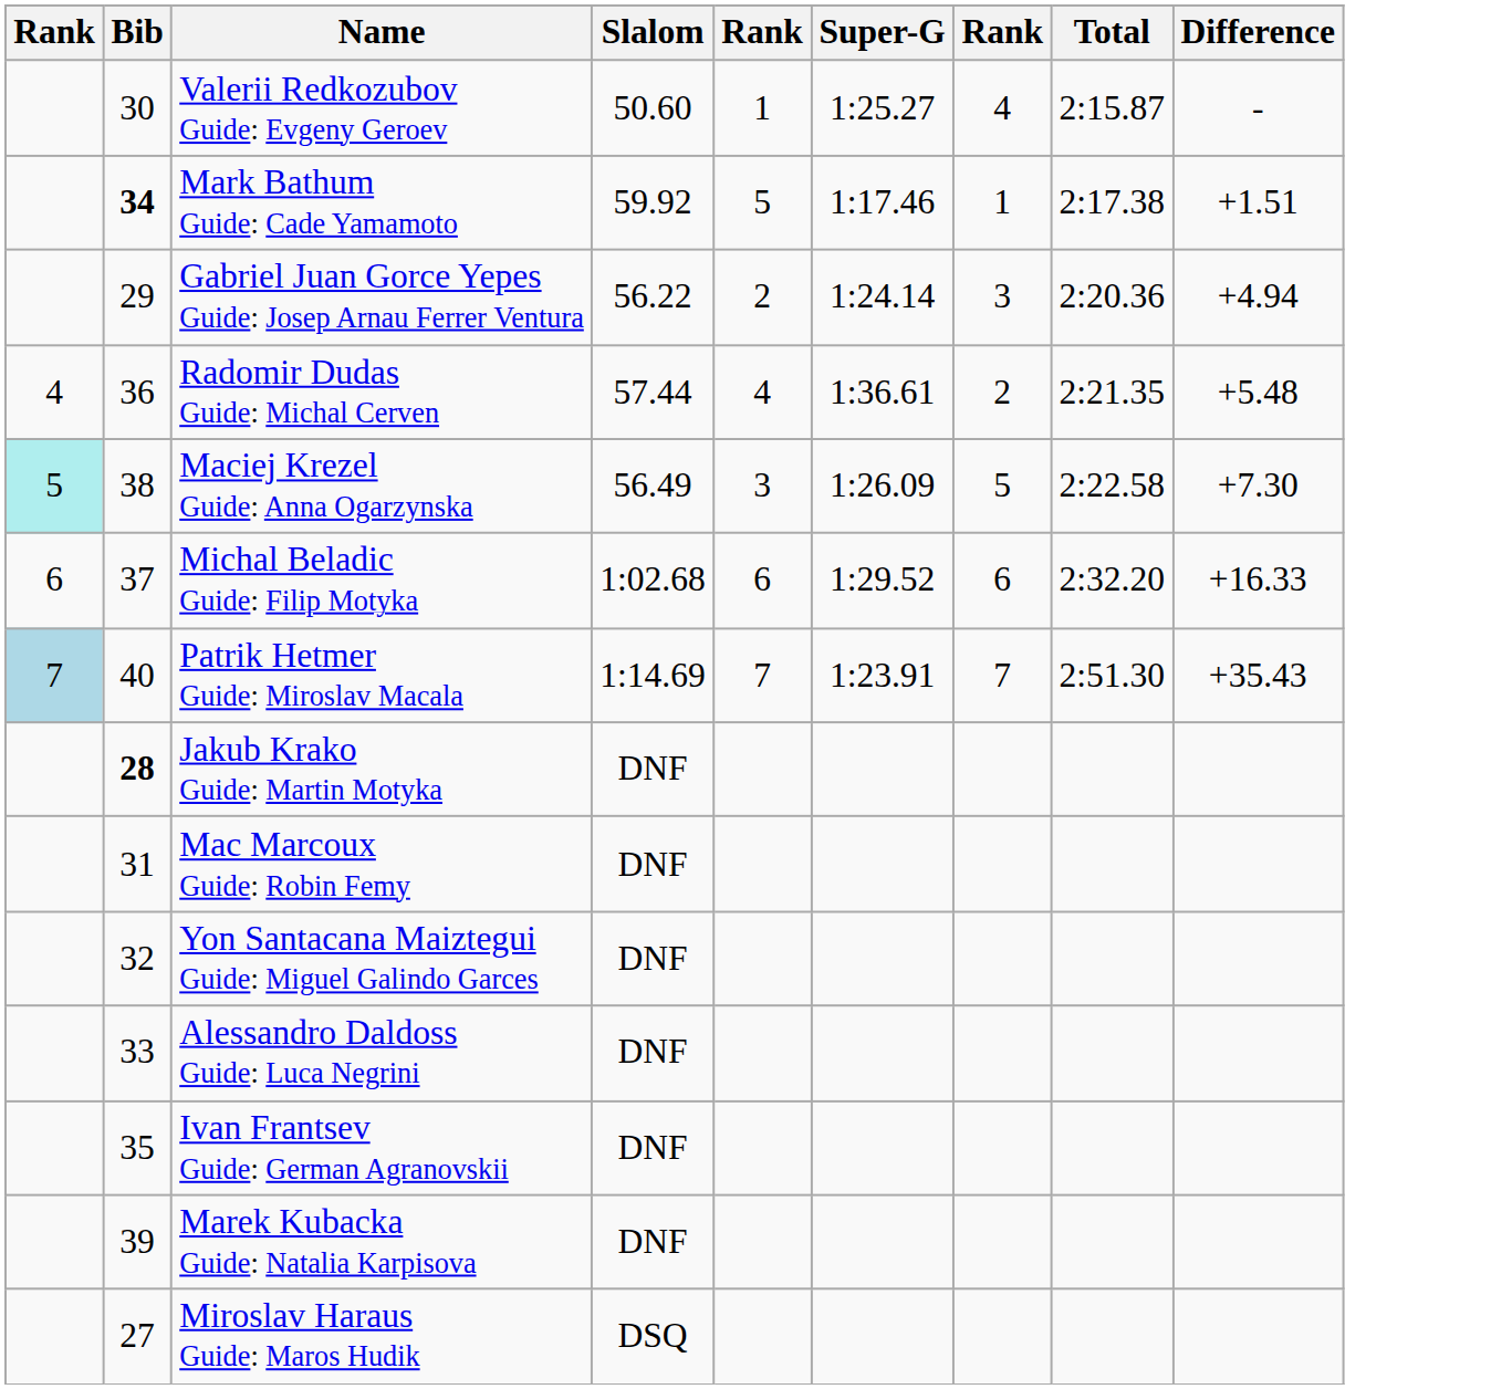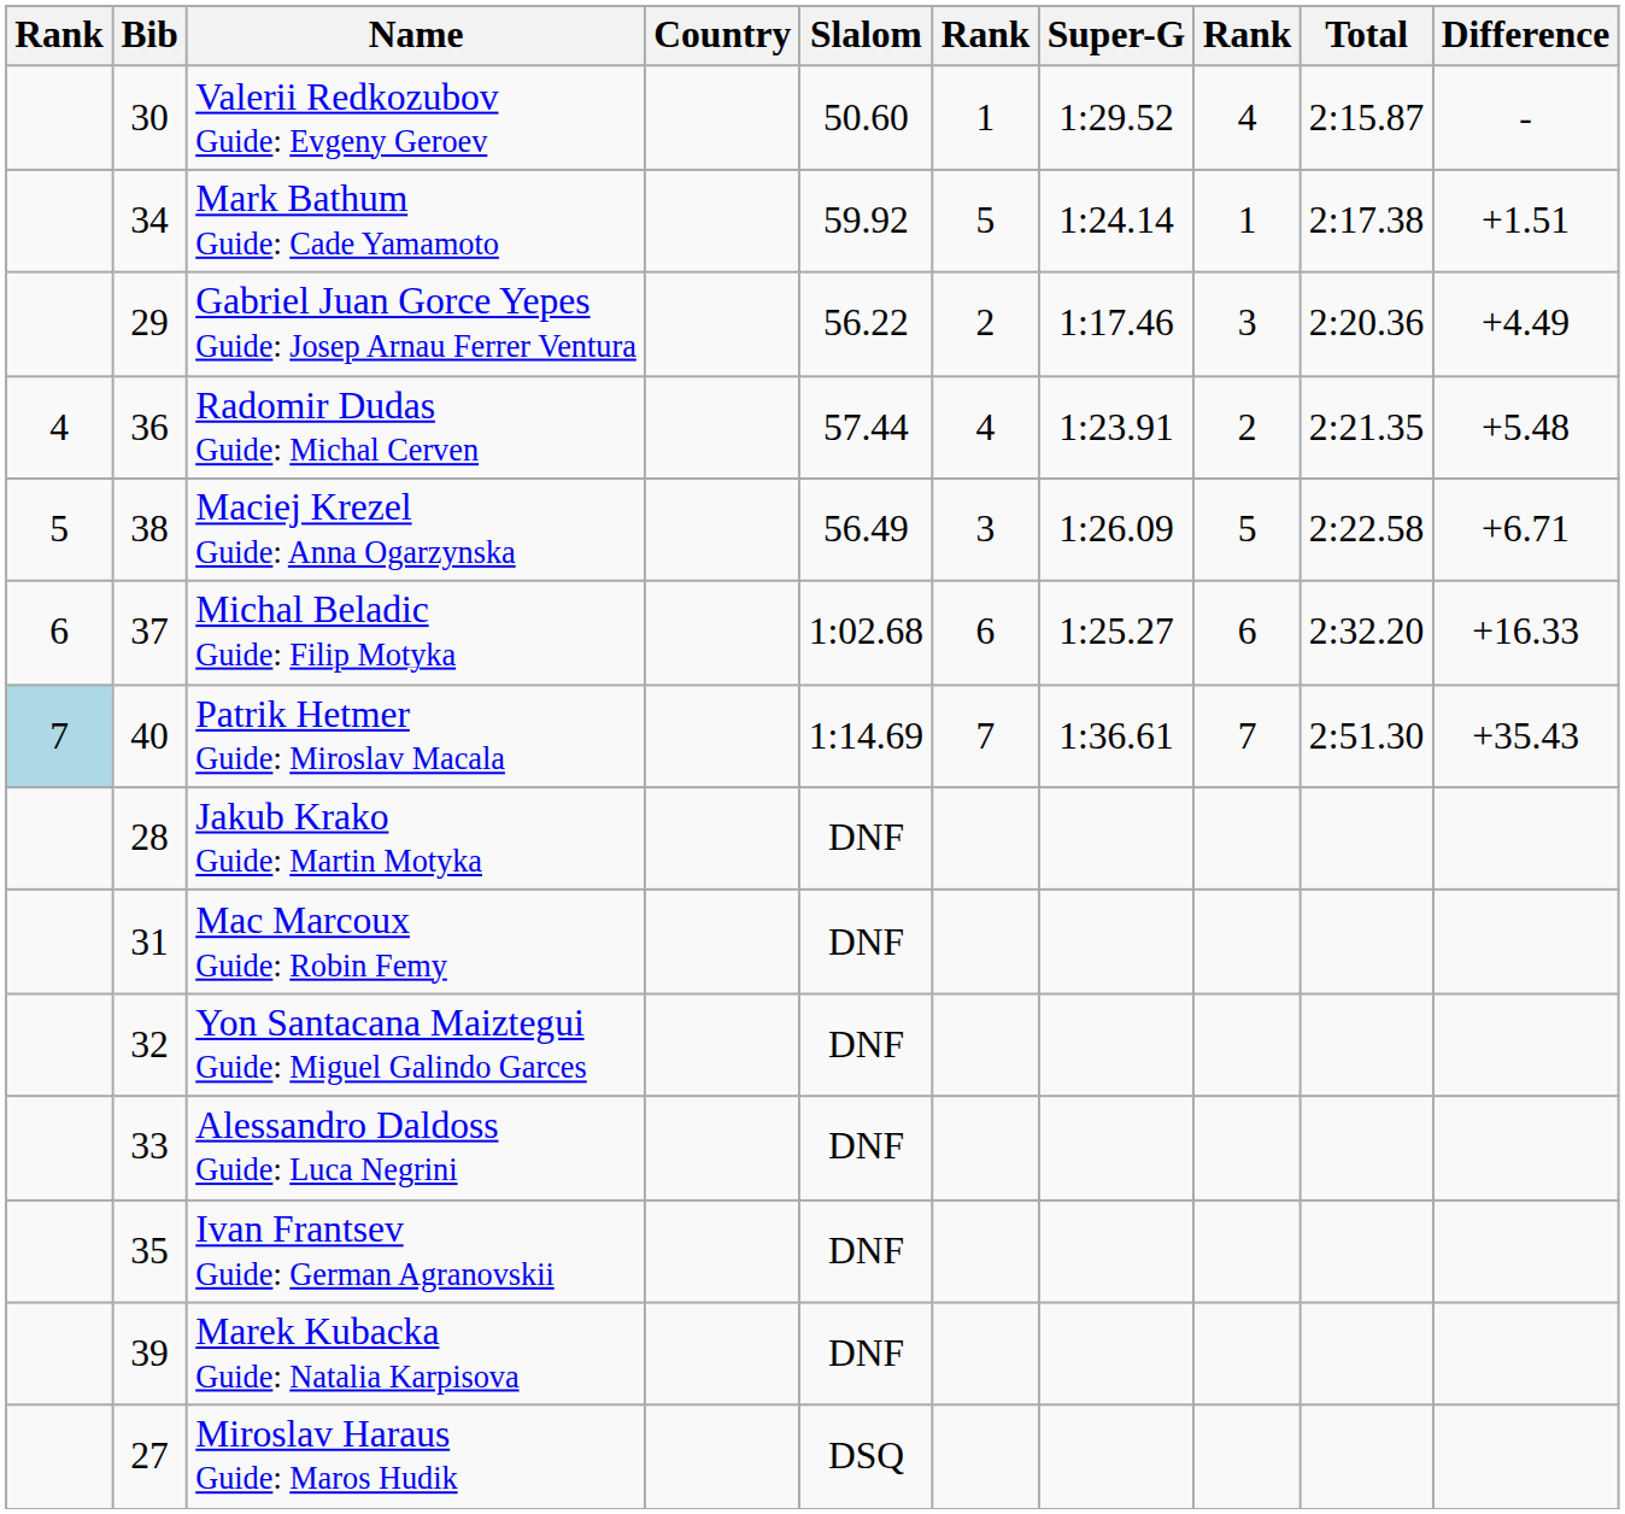 <table class="wikitable sortable" style="text-align:center">
 <tr>
 <th>Rank</th>
 <th>Bib</th>
 <th>Name</th>
+<th>Country</th>
 <th>Slalom</th>
 <th>Rank</th>
 <th>Super-G</th>
 <th>Rank</th>
 <th>Total</th>
 <th>Difference</th>
 </tr>
 <tr>
 <td></td>
 <td>30</td>
 <td align=left><a href='#'>Valerii Redkozubov</a><br><small><a href='#'>Guide</a>: <a href='#'>Evgeny Geroev</a></small></td>
+<td align=left></td>
 <td>50.60</td>
 <td>1</td>
-<td>1:25.27</td>
+<td>1:29.52</td>
 <td>4</td>
 <td>2:15.87</td>
 <td>-</td>
 </tr>
 <tr>
 <td></td>
-<td><strong>34</strong></td>
+<td>34</td>
 <td align=left><a href='#'>Mark Bathum</a><br><small><a href='#'>Guide</a>: <a href='#'>Cade Yamamoto</a></small></td>
+<td align=left></td>
 <td>59.92</td>
 <td>5</td>
-<td>1:17.46</td>
+<td>1:24.14</td>
 <td>1</td>
 <td>2:17.38</td>
 <td>+1.51</td>
 </tr>
 <tr>
 <td></td>
 <td>29</td>
 <td align=left><a href='#'>Gabriel Juan Gorce Yepes</a><br><small><a href='#'>Guide</a>: <a href='#'>Josep Arnau Ferrer Ventura</a></small></td>
+<td align=left></td>
 <td>56.22</td>
 <td>2</td>
-<td>1:24.14</td>
+<td>1:17.46</td>
 <td>3</td>
 <td>2:20.36</td>
-<td>+4.94</td>
+<td>+4.49</td>
 </tr>
 <tr>
 <td>4</td>
 <td>36</td>
 <td align=left><a href='#'>Radomir Dudas</a><br><small><a href='#'>Guide</a>: <a href='#'>Michal Cerven</a></small></td>
+<td align=left></td>
 <td>57.44</td>
 <td>4</td>
-<td>1:36.61</td>
+<td>1:23.91</td>
 <td>2</td>
 <td>2:21.35</td>
 <td>+5.48</td>
 </tr>
 <tr>
-<td style="background: paleturquoise;">5</td>
+<td>5</td>
 <td>38</td>
 <td align=left><a href='#'>Maciej Krezel</a><br><small><a href='#'>Guide</a>: <a href='#'>Anna Ogarzynska</a></small></td>
+<td align=left></td>
 <td>56.49</td>
 <td>3</td>
 <td>1:26.09</td>
 <td>5</td>
 <td>2:22.58</td>
-<td>+7.30</td>
+<td>+6.71</td>
 </tr>
 <tr>
 <td>6</td>
 <td>37</td>
 <td align=left><a href='#'>Michal Beladic</a><br><small><a href='#'>Guide</a>: <a href='#'>Filip Motyka</a></small></td>
+<td align=left></td>
 <td>1:02.68</td>
 <td>6</td>
-<td>1:29.52</td>
+<td>1:25.27</td>
 <td>6</td>
 <td>2:32.20</td>
 <td>+16.33</td>
 </tr>
 <tr>
 <td style="background: lightblue;">7</td>
 <td>40</td>
 <td align=left><a href='#'>Patrik Hetmer</a><br><small><a href='#'>Guide</a>: <a href='#'>Miroslav Macala</a></small></td>
+<td align=left></td>
 <td>1:14.69</td>
 <td>7</td>
-<td>1:23.91</td>
+<td>1:36.61</td>
 <td>7</td>
 <td>2:51.30</td>
 <td>+35.43</td>
 </tr>
 <tr>
 <td></td>
-<td><strong>28</strong></td>
+<td>28</td>
 <td align=left><a href='#'>Jakub Krako</a><br><small><a href='#'>Guide</a>: <a href='#'>Martin Motyka</a></small></td>
+<td align=left></td>
 <td>DNF</td>
 <td></td>
 <td></td>
 <td></td>
 <td></td>
 <td></td>
 </tr>
 <tr>
 <td></td>
 <td>31</td>
 <td align=left><a href='#'>Mac Marcoux</a><br><small><a href='#'>Guide</a>: <a href='#'>Robin Femy</a></small></td>
+<td align=left></td>
 <td>DNF</td>
 <td></td>
 <td></td>
 <td></td>
 <td></td>
 <td></td>
 </tr>
 <tr>
 <td></td>
 <td>32</td>
 <td align=left><a href='#'>Yon Santacana Maiztegui</a><br><small><a href='#'>Guide</a>: <a href='#'>Miguel Galindo Garces</a></small></td>
+<td align=left></td>
 <td>DNF</td>
 <td></td>
 <td></td>
 <td></td>
 <td></td>
 <td></td>
 </tr>
 <tr>
 <td></td>
 <td>33</td>
 <td align=left><a href='#'>Alessandro Daldoss</a><br><small><a href='#'>Guide</a>: <a href='#'>Luca Negrini</a></small></td>
+<td align=left></td>
 <td>DNF</td>
 <td></td>
 <td></td>
 <td></td>
 <td></td>
 <td></td>
 </tr>
 <tr>
 <td></td>
 <td>35</td>
 <td align=left><a href='#'>Ivan Frantsev</a><br><small><a href='#'>Guide</a>: <a href='#'>German Agranovskii</a></small></td>
+<td align=left></td>
 <td>DNF</td>
 <td></td>
 <td></td>
 <td></td>
 <td></td>
 <td></td>
 </tr>
 <tr>
 <td></td>
 <td>39</td>
 <td align=left><a href='#'>Marek Kubacka</a><br><small><a href='#'>Guide</a>: <a href='#'>Natalia Karpisova</a></small></td>
+<td align=left></td>
 <td>DNF</td>
 <td></td>
 <td></td>
 <td></td>
 <td></td>
 <td></td>
 </tr>
 <tr>
 <td></td>
 <td>27</td>
 <td align=left><a href='#'>Miroslav Haraus</a><br><small><a href='#'>Guide</a>: <a href='#'>Maros Hudik</a></small></td>
+<td align=left></td>
 <td>DSQ</td>
 <td></td>
 <td></td>
 <td></td>
 <td></td>
 <td></td>
 </tr>
 </table>
